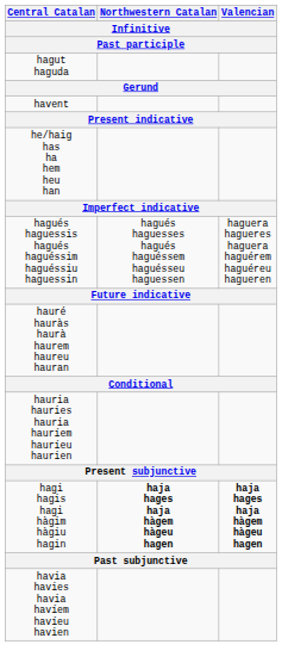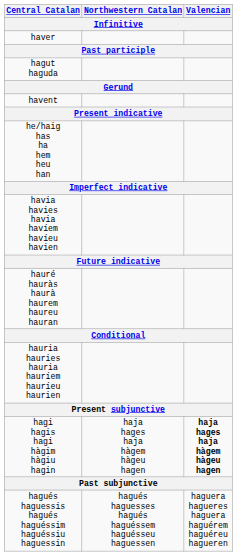 <table class="wikitable" style="text-align: center;">
 <tr>
 <th><a href='#'>Central Catalan</a></th>
 <th><a href='#'>Northwestern Catalan</a></th>
 <th><a href='#'>Valencian</a></th>
 </tr>
 <tr>
 <th colspan="3" style="text-align: center;"><a href='#'>Infinitive</a></th>
+</tr>
+<tr>
+<td>haver</td>
+<td></td>
+<td></td>
 </tr>
 <tr>
 <th colspan="3" style="text-align: center;"><a href='#'>Past participle</a></th>
 </tr>
 <tr>
 <td>hagut<br>haguda</td>
 <td></td>
 <td></td>
 </tr>
 <tr>
 <th colspan="3" style="text-align: center;"><a href='#'>Gerund</a></th>
 </tr>
 <tr>
 <td>havent</td>
 <td></td>
 <td></td>
 </tr>
 <tr>
 <th colspan="3" style="text-align: center;"><a href='#'>Present indicative</a></th>
 </tr>
 <tr>
 <td>he/haig<br>has<br>ha<br>hem<br>heu<br>han</td>
 <td></td>
 <td></td>
 </tr>
 <tr>
 <th colspan="3" style="text-align: center;"><a href='#'>Imperfect indicative</a></th>
 </tr>
 <tr>
-<td>hagués<br>haguessis<br>hagués<br>haguéssim<br>haguéssiu<br>haguessin</td>
-<td>hagués<br>haguesses<br>hagués<br>haguéssem<br>haguésseu<br>haguessen</td>
-<td>haguera<br>hagueres<br>haguera<br>haguérem<br>haguéreu<br>hagueren</td>
+<td>havia<br>havies<br>havia<br>havíem<br>havíeu<br>havien</td>
+<td></td>
+<td></td>
 </tr>
 <tr>
 <th colspan="3" style="text-align: center;"><a href='#'>Future indicative</a></th>
 </tr>
 <tr>
 <td>hauré<br>hauràs<br>haurà<br>haurem<br>haureu<br>hauran</td>
 <td></td>
 <td></td>
 </tr>
 <tr>
 <th colspan="3" style="text-align: center;"><a href='#'>Conditional</a></th>
 </tr>
 <tr>
 <td>hauria<br>hauries<br>hauria<br>hauríem<br>hauríeu<br>haurien</td>
 <td></td>
 <td></td>
 </tr>
 <tr>
 <th colspan="3" style="text-align: center;">Present <a href='#'>subjunctive</a></th>
 </tr>
 <tr>
 <td>hagi<br>hagis<br>hagi<br>hàgim<br>hàgiu<br>hagin</td>
-<td><strong>haja<br>hages<br>haja<br>hàgem<br>hàgeu<br>hagen</strong></td>
+<td>haja<br>hages<br>haja<br>hàgem<br>hàgeu<br>hagen</td>
 <td><strong>haja<br>hages<br>haja<br>hàgem<br>hàgeu<br>hagen</strong></td>
 </tr>
 <tr>
 <th colspan="3" style="text-align: center;">Past subjunctive</th>
 </tr>
 <tr>
-<td>havia<br>havies<br>havia<br>havíem<br>havíeu<br>havien</td>
-<td></td>
-<td></td>
+<td>hagués<br>haguessis<br>hagués<br>haguéssim<br>haguéssiu<br>haguessin</td>
+<td>hagués<br>haguesses<br>hagués<br>haguéssem<br>haguésseu<br>haguessen</td>
+<td>haguera<br>hagueres<br>haguera<br>haguérem<br>haguéreu<br>hagueren</td>
 </tr>
 </table>
